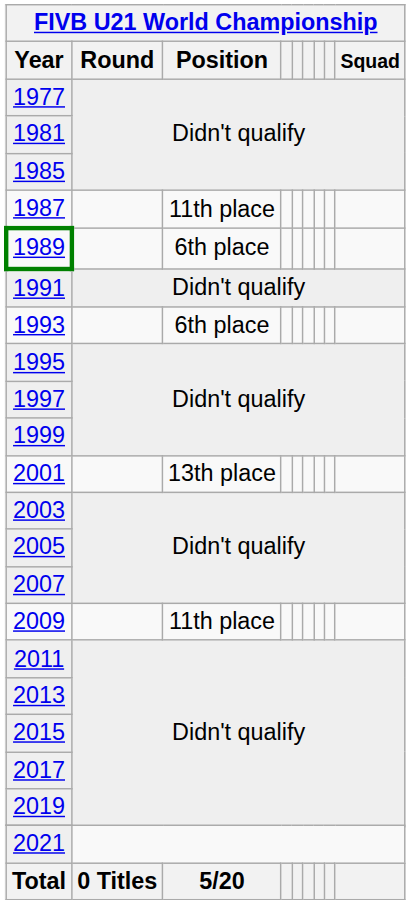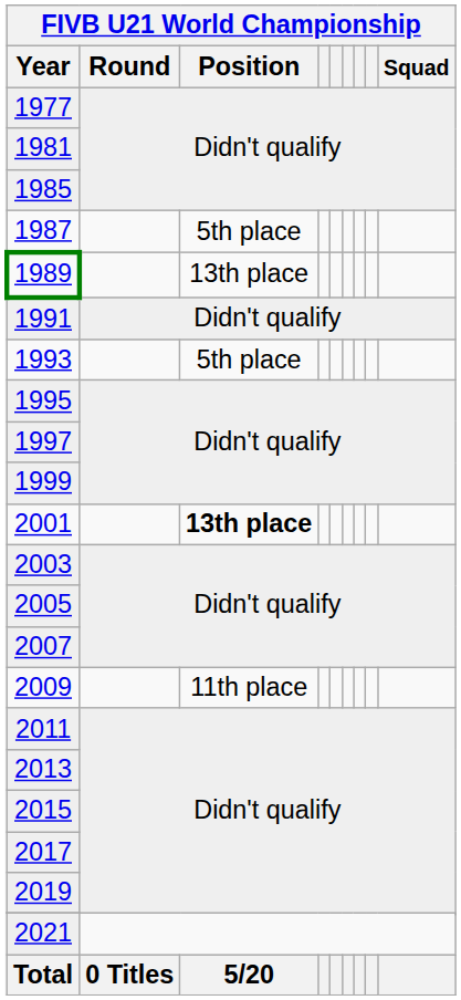 <table class="wikitable" style="text-align: center;">
 <tr>
 <th colspan=9><a href='#'>FIVB U21 World Championship</a></th>
 </tr>
 <tr>
 <th>Year</th>
 <th>Round</th>
 <th>Position</th>
 <th></th>
 <th></th>
 <th></th>
 <th></th>
 <th></th>
 <th><small>Squad</small></th>
 </tr>
 <tr bgcolor="efefef">
 <td> <a href='#'>1977</a></td>
 <td colspan=9 rowspan=3>Didn't qualify</td>
 </tr>
 <tr bgcolor="efefef">
 <td> <a href='#'>1981</a></td>
 </tr>
 <tr bgcolor="efefef">
 <td> <a href='#'>1985</a></td>
 </tr>
 <tr>
 <td> <a href='#'>1987</a></td>
 <td></td>
-<td>11th place</td>
+<td>5th place</td>
 <td></td>
 <td></td>
 <td></td>
 <td></td>
 <td></td>
 <td></td>
 </tr>
 <tr>
 <td style="border:3px solid green"> <a href='#'>1989</a></td>
 <td></td>
-<td>6th place</td>
+<td>13th place</td>
 <td></td>
 <td></td>
 <td></td>
 <td></td>
 <td></td>
 <td></td>
 </tr>
 <tr bgcolor="efefef">
 <td> <a href='#'>1991</a></td>
 <td colspan=9>Didn't qualify</td>
 </tr>
 <tr>
 <td> <a href='#'>1993</a></td>
 <td></td>
-<td>6th place</td>
+<td>5th place</td>
 <td></td>
 <td></td>
 <td></td>
 <td></td>
 <td></td>
 <td></td>
 </tr>
 <tr bgcolor="efefef">
 <td> <a href='#'>1995</a></td>
 <td colspan=9 rowspan=3>Didn't qualify</td>
 </tr>
 <tr bgcolor="efefef">
 <td> <a href='#'>1997</a></td>
 </tr>
 <tr bgcolor="efefef">
 <td> <a href='#'>1999</a></td>
 </tr>
 <tr>
 <td> <a href='#'>2001</a></td>
 <td></td>
-<td>13th place</td>
+<td><strong>13th place</strong></td>
 <td></td>
 <td></td>
 <td></td>
 <td></td>
 <td></td>
 <td></td>
 </tr>
 <tr bgcolor="efefef">
 <td> <a href='#'>2003</a></td>
 <td colspan=9 rowspan=3>Didn't qualify</td>
 </tr>
 <tr bgcolor="efefef">
 <td> <a href='#'>2005</a></td>
 </tr>
 <tr bgcolor="efefef">
 <td> <a href='#'>2007</a></td>
 </tr>
 <tr>
 <td> <a href='#'>2009</a></td>
 <td></td>
 <td>11th place</td>
 <td></td>
 <td></td>
 <td></td>
 <td></td>
 <td></td>
 <td></td>
 </tr>
 <tr bgcolor="efefef">
 <td> <a href='#'>2011</a></td>
 <td colspan=9 rowspan=6>Didn't qualify</td>
 </tr>
 <tr bgcolor="efefef">
 <td> <a href='#'>2013</a></td>
 </tr>
 <tr bgcolor="efefef">
 <td> <a href='#'>2015</a></td>
 </tr>
 <tr bgcolor="efefef">
 <td> <a href='#'>2017</a></td>
 </tr>
 <tr bgcolor="efefef">
 <td> <a href='#'>2019</a></td>
 </tr>
 <tr>
 </tr>
 <tr bgcolor="efefef">
 <td>  <a href='#'>2021</a></td>
 </tr>
 <tr>
 <th>Total</th>
 <th>0 Titles</th>
 <th>5/20</th>
 <th></th>
 <th></th>
 <th></th>
 <th></th>
 <th></th>
 <th></th>
 </tr>
 </table>
